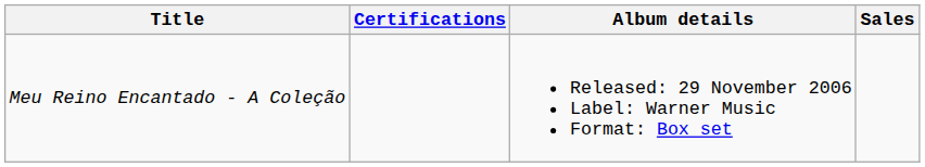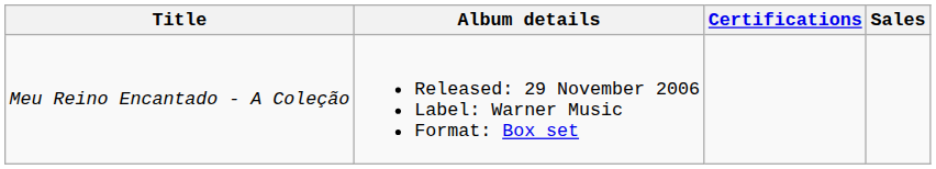 <table class="wikitable">
 <tr>
 <th>Title</th>
+<th>Album details</th>
 <th><a href='#'>Certifications</a></th>
-<th>Album details</th>
 <th>Sales</th>
 </tr>
 <tr>
 <td><em>Meu Reino Encantado - A Coleção</em></td>
+<td><br><ul><li>Released: 29 November 2006</li><li>Label: Warner Music</li><li>Format: <a href='#'>Box set</a></li></ul></td>
 <td></td>
-<td><br><ul><li>Released: 29 November 2006</li><li>Label: Warner Music</li><li>Format: <a href='#'>Box set</a></li></ul></td>
 <td></td>
 </tr>
 </table>
